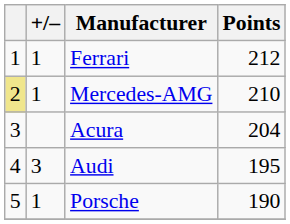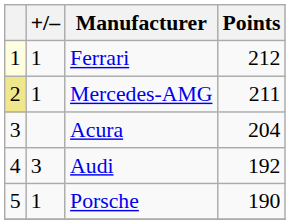 <table class="wikitable" style="font-size: 95%;">
 <tr>
 <th scope="col"></th>
 <th scope="col">+/–</th>
 <th scope="col">Manufacturer</th>
 <th scope="col">Points</th>
 </tr>
 <tr>
-<td align=center>1</td>
+<td align=center style="background: lightyellow;">1</td>
 <td align="left"> 1</td>
 <td> <a href='#'>Ferrari</a></td>
 <td align=right>212</td>
 </tr>
 <tr>
 <td align=center style="background: khaki;">2</td>
 <td align="left"> 1</td>
 <td> <a href='#'>Mercedes-AMG</a></td>
-<td align=right>210</td>
+<td align=right>211</td>
 </tr>
 <tr>
 <td align=center>3</td>
 <td align="left"></td>
 <td> <a href='#'>Acura</a></td>
 <td align=right>204</td>
 </tr>
 <tr>
 <td align=center>4</td>
 <td align="left"> 3</td>
 <td> <a href='#'>Audi</a></td>
-<td align=right>195</td>
+<td align=right>192</td>
 </tr>
 <tr>
 <td align=center>5</td>
 <td align="left"> 1</td>
 <td> <a href='#'>Porsche</a></td>
 <td align=right>190</td>
 </tr>
 <tr>
 </tr>
 </table>
